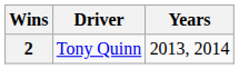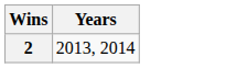 <table class="wikitable" style="font-size: 95%;">
 <tr>
 <th>Wins</th>
-<th>Driver</th>
 <th>Years</th>
 </tr>
 <tr>
 <th>2</th>
-<td> <a href='#'>Tony Quinn</a></td>
 <td>2013, 2014</td>
 </tr>
 </table>
